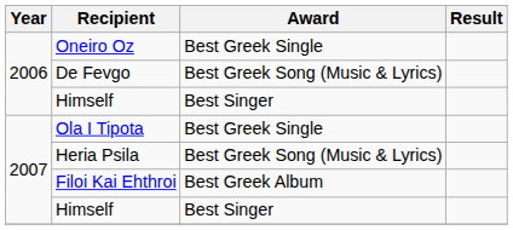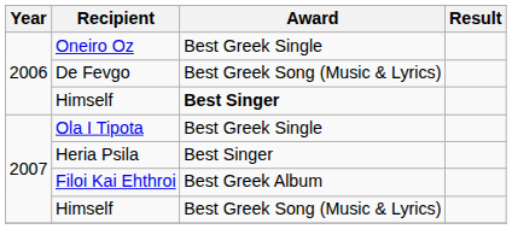 <table class="wikitable">
 <tr>
 <th>Year</th>
 <th>Recipient</th>
 <th>Award</th>
 <th>Result</th>
 </tr>
 <tr>
 <td rowspan="3">2006</td>
 <td><a href='#'>Oneiro Oz</a></td>
 <td>Best Greek Single</td>
 <td></td>
 </tr>
 <tr>
 <td>De Fevgo</td>
 <td>Best Greek Song (Music & Lyrics)</td>
 <td></td>
 </tr>
 <tr>
 <td>Himself</td>
-<td>Best Singer</td>
+<td><strong>Best Singer</strong></td>
 <td></td>
 </tr>
 <tr>
 <td rowspan="4">2007</td>
 <td><a href='#'>Ola I Tipota</a></td>
 <td>Best Greek Single</td>
 <td></td>
 </tr>
 <tr>
 <td>Heria Psila</td>
-<td>Best Greek Song (Music & Lyrics)</td>
+<td>Best Singer</td>
 <td></td>
 </tr>
 <tr>
 <td><a href='#'>Filoi Kai Ehthroi</a></td>
 <td>Best Greek Album</td>
 <td></td>
 </tr>
 <tr>
 <td>Himself</td>
-<td>Best Singer</td>
+<td>Best Greek Song (Music & Lyrics)</td>
 <td></td>
 </tr>
 <tr>
 </tr>
 </table>
